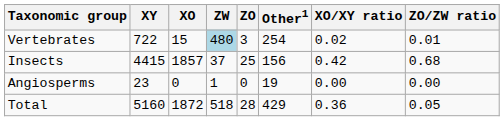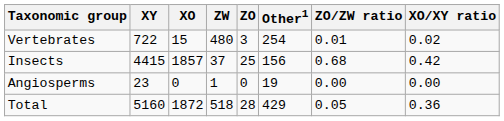 <table class="wikitable">
 <tr>
 <th>Taxonomic group</th>
 <th>XY</th>
 <th>XO</th>
 <th>ZW</th>
 <th>ZO</th>
 <th>Other<sup>1</sup></th>
+<th>ZO/ZW ratio</th>
 <th>XO/XY ratio</th>
-<th>ZO/ZW ratio</th>
 </tr>
 <tr>
 <td>Vertebrates</td>
 <td>722</td>
 <td>15</td>
-<td style="background: lightblue;">480</td>
+<td>480</td>
 <td>3</td>
 <td>254</td>
+<td>0.01</td>
 <td>0.02</td>
-<td>0.01</td>
 </tr>
 <tr>
 <td>Insects</td>
 <td>4415</td>
 <td>1857</td>
 <td>37</td>
 <td>25</td>
 <td>156</td>
+<td>0.68</td>
 <td>0.42</td>
-<td>0.68</td>
 </tr>
 <tr>
 <td>Angiosperms</td>
 <td>23</td>
 <td>0</td>
 <td>1</td>
 <td>0</td>
 <td>19</td>
 <td>0.00</td>
 <td>0.00</td>
 </tr>
 <tr>
 <td>Total</td>
 <td>5160</td>
 <td>1872</td>
 <td>518</td>
 <td>28</td>
 <td>429</td>
+<td>0.05</td>
 <td>0.36</td>
-<td>0.05</td>
 </tr>
 </table>
